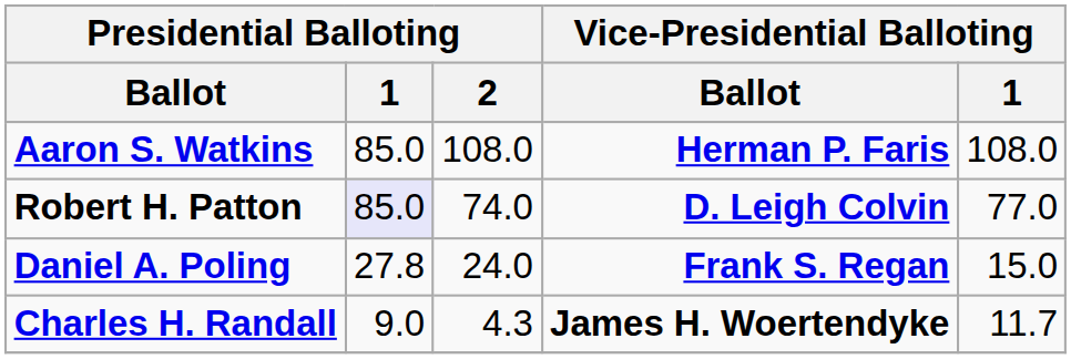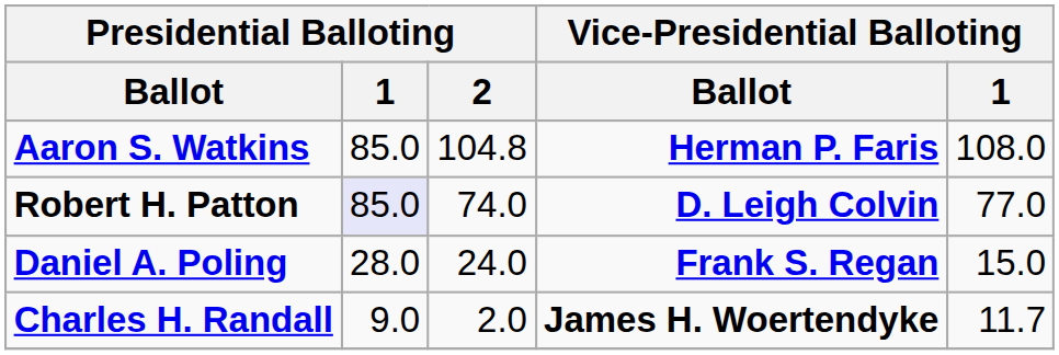 <table class="wikitable" style="text-align:right;">
 <tr>
 <th colspan="3">Presidential Balloting</th>
 <th colspan="2">Vice-Presidential Balloting</th>
 </tr>
 <tr>
 <th>Ballot</th>
 <th>1</th>
 <th>2</th>
 <th>Ballot</th>
 <th>1</th>
 </tr>
 <tr>
 <td align=left><strong> <a href='#'>Aaron S. Watkins</a></strong></td>
 <td>85.0</td>
-<td>108.0</td>
+<td>104.8</td>
 <td><strong><a href='#'>Herman P. Faris</a></strong></td>
 <td>108.0</td>
 </tr>
 <tr>
 <td align=left><strong> Robert H. Patton</strong></td>
 <td style="background: lavender;">85.0</td>
 <td>74.0</td>
 <td><strong><a href='#'>D. Leigh Colvin</a></strong></td>
 <td>77.0</td>
 </tr>
 <tr>
 <td align=left><strong> <a href='#'>Daniel A. Poling</a></strong></td>
-<td>27.8</td>
+<td>28.0</td>
 <td>24.0</td>
 <td><strong><a href='#'>Frank S. Regan</a></strong></td>
 <td>15.0</td>
 </tr>
 <tr>
 <td align=left><strong> <a href='#'>Charles H. Randall</a></strong></td>
 <td>9.0</td>
-<td>4.3</td>
+<td>2.0</td>
 <td><strong>James H. Woertendyke</strong></td>
 <td>11.7</td>
 </tr>
 <tr>
 </tr>
 </table>
